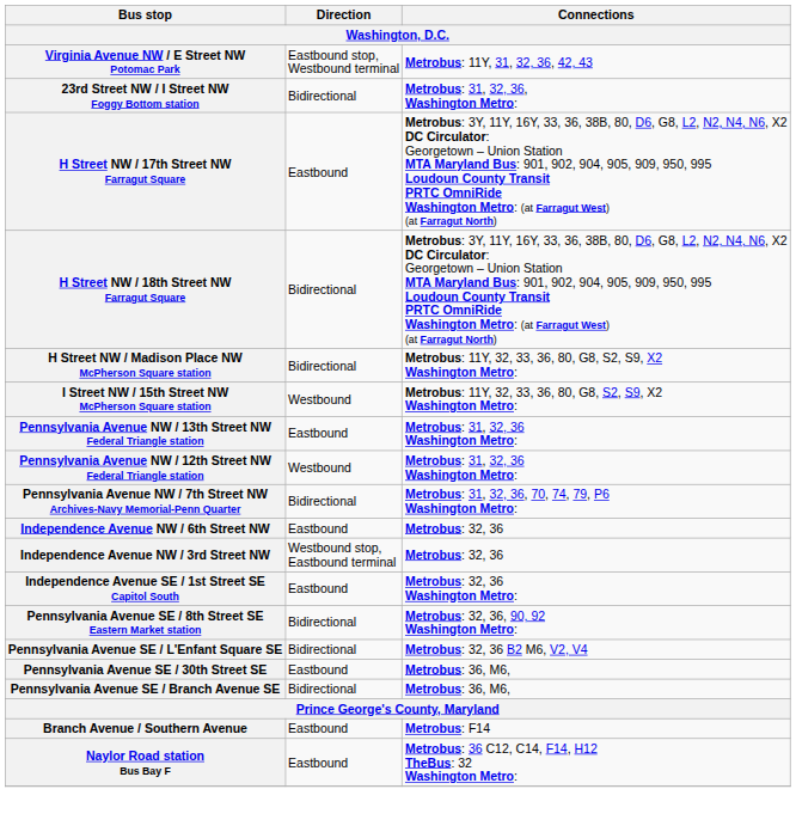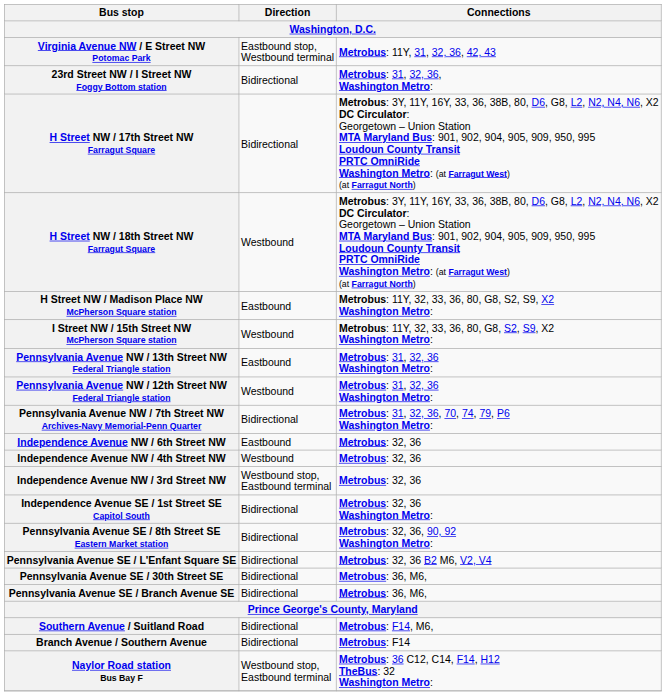 <table class="wikitable collapsible collapsed" style="font-size: 95%;">
 <tr>
 <th>Bus stop</th>
 <th>Direction</th>
 <th>Connections</th>
 </tr>
 <tr>
 <th colspan="3"><a href='#'>Washington, D.C.</a></th>
 </tr>
 <tr>
 <th><a href='#'>Virginia Avenue NW</a> / E Street NW<br><small><a href='#'>Potomac Park</a></small></th>
 <td>Eastbound stop,<br>Westbound terminal</td>
 <td> <strong><a href='#'>Metrobus</a></strong>: 11Y, <a href='#'>31</a>, <a href='#'>32, 36</a>, <a href='#'>42, 43</a></td>
 </tr>
 <tr>
 <th>23rd Street NW / I Street NW<br><small><a href='#'>Foggy Bottom station</a></small></th>
 <td>Bidirectional</td>
 <td> <strong><a href='#'>Metrobus</a></strong>: <a href='#'>31</a>, <a href='#'>32, 36</a>, <br>  <strong><a href='#'>Washington Metro</a></strong>:    </td>
 </tr>
 <tr>
 <th><a href='#'>H Street</a> NW / 17th Street NW<br><small><a href='#'>Farragut Square</a></small></th>
-<td>Eastbound</td>
+<td>Bidirectional</td>
 <td> <strong>Metrobus</strong>: 3Y, 11Y, 16Y, 33, 36, 38B, 80, <a href='#'>D6</a>, G8, <a href='#'>L2</a>, <a href='#'>N2, N4, N6</a>, X2<br> <strong>DC Circulator</strong>: <br> Georgetown – Union Station<br> <strong><a href='#'>MTA Maryland Bus</a></strong>: 901, 902, 904, 905, 909, 950, 995<br> <strong><a href='#'>Loudoun County Transit</a></strong><br> <strong><a href='#'>PRTC OmniRide</a></strong><br> <strong><a href='#'>Washington Metro</a></strong>:    <small>(at <strong><a href='#'>Farragut West</a></strong>)<br></small>  <small>(at <strong><a href='#'>Farragut North</a></strong>)</small><br></td>
 </tr>
 <tr>
 <th><a href='#'>H Street</a> NW / 18th Street NW<br><small><a href='#'>Farragut Square</a></small></th>
-<td>Bidirectional</td>
+<td>Westbound</td>
 <td> <strong>Metrobus</strong>: 3Y, 11Y, 16Y, 33, 36, 38B, 80, <a href='#'>D6</a>, G8, <a href='#'>L2</a>, <a href='#'>N2, N4, N6</a>, X2<br> <strong>DC Circulator</strong>: <br> Georgetown – Union Station<br> <strong><a href='#'>MTA Maryland Bus</a></strong>: 901, 902, 904, 905, 909, 950, 995<br> <strong><a href='#'>Loudoun County Transit</a></strong><br> <strong><a href='#'>PRTC OmniRide</a></strong><br> <strong><a href='#'>Washington Metro</a></strong>:    <small>(at <strong><a href='#'>Farragut West</a></strong>)<br></small>  <small>(at <strong><a href='#'>Farragut North</a></strong>)</small><br></td>
 </tr>
 <tr>
 <th>H Street NW / Madison Place NW<br><small><a href='#'>McPherson Square station</a></small></th>
-<td>Bidirectional</td>
+<td>Eastbound</td>
 <td> <strong>Metrobus</strong>: 11Y, 32, 33, 36, 80, G8, S2, S9, <a href='#'>X2</a><br>  <strong><a href='#'>Washington Metro</a></strong>:   </td>
 </tr>
 <tr>
 <th>I Street NW / 15th Street NW<br><small><a href='#'>McPherson Square station</a></small></th>
 <td>Westbound</td>
 <td> <strong>Metrobus</strong>: 11Y, 32, 33, 36, 80, G8, <a href='#'>S2</a>, <a href='#'>S9</a>, X2<br>  <strong><a href='#'>Washington Metro</a></strong>:   </td>
 </tr>
 <tr>
 <th><a href='#'>Pennsylvania Avenue</a> NW / 13th Street NW<br><small><a href='#'>Federal Triangle station</a></small></th>
 <td>Eastbound</td>
 <td> <strong><a href='#'>Metrobus</a></strong>: <a href='#'>31</a>, <a href='#'>32, 36</a><br>  <strong><a href='#'>Washington Metro</a></strong>:   </td>
 </tr>
 <tr>
 <th><a href='#'>Pennsylvania Avenue</a> NW / 12th Street NW<br><small><a href='#'>Federal Triangle station</a></small></th>
 <td>Westbound</td>
 <td> <strong><a href='#'>Metrobus</a></strong>: <a href='#'>31</a>, <a href='#'>32, 36</a><br>  <strong><a href='#'>Washington Metro</a></strong>:   </td>
 </tr>
 <tr>
 <th>Pennsylvania Avenue NW / 7th Street NW<br><small><a href='#'>Archives-Navy Memorial-Penn Quarter</a></small></th>
 <td>Bidirectional</td>
 <td> <strong><a href='#'>Metrobus</a></strong>: <a href='#'>31</a>, <a href='#'>32, 36</a>, <a href='#'>70</a>, <a href='#'>74</a>, <a href='#'>79</a>, <a href='#'>P6</a><br>  <strong><a href='#'>Washington Metro</a></strong>:  </td>
 </tr>
 <tr>
 <th><a href='#'>Independence Avenue</a> NW / 6th Street NW</th>
 <td>Eastbound</td>
 <td> <strong><a href='#'>Metrobus</a></strong>: 32, 36</td>
 </tr>
 <tr>
+<th>Independence Avenue NW / 4th Street NW</th>
+<td>Westbound</td>
+<td> <strong><a href='#'>Metrobus</a></strong>: 32, 36</td>
+</tr>
+<tr>
 <th>Independence Avenue NW / 3rd Street NW</th>
 <td>Westbound stop,<br>Eastbound terminal</td>
 <td> <strong><a href='#'>Metrobus</a></strong>: 32, 36</td>
 </tr>
 <tr>
 <th>Independence Avenue SE / 1st Street SE<br><small><a href='#'>Capitol South</a></small></th>
-<td>Eastbound</td>
+<td>Bidirectional</td>
 <td> <strong><a href='#'>Metrobus</a></strong>: 32, 36<br>  <strong><a href='#'>Washington Metro</a></strong>:   </td>
 </tr>
 <tr>
 <th>Pennsylvania Avenue SE / 8th Street SE<br><small><a href='#'>Eastern Market station</a></small></th>
 <td>Bidirectional</td>
 <td> <strong><a href='#'>Metrobus</a></strong>: 32, 36, <a href='#'>90, 92</a><br>  <strong><a href='#'>Washington Metro</a></strong>:   </td>
 </tr>
 <tr>
 <th>Pennsylvania Avenue SE / L'Enfant Square SE</th>
 <td>Bidirectional</td>
 <td> <strong><a href='#'>Metrobus</a></strong>: 32, 36 <a href='#'>B2</a> M6, <a href='#'>V2, V4</a></td>
 </tr>
 <tr>
 <th>Pennsylvania Avenue SE / 30th Street SE</th>
-<td>Eastbound</td>
+<td>Bidirectional</td>
 <td> <strong><a href='#'>Metrobus</a></strong>: 36, M6,</td>
 </tr>
 <tr>
 <th>Pennsylvania Avenue SE / Branch Avenue SE</th>
 <td>Bidirectional</td>
 <td> <strong><a href='#'>Metrobus</a></strong>: 36, M6,</td>
 </tr>
 <tr>
 <th colspan="3"><a href='#'>Prince George's County, Maryland</a></th>
 </tr>
 <tr>
+<th><a href='#'>Southern Avenue</a> / Suitland Road</th>
+<td>Bidirectional</td>
+<td> <strong><a href='#'>Metrobus</a></strong>: <a href='#'>F14</a>, M6,</td>
+</tr>
+<tr>
 <th>Branch Avenue / Southern Avenue</th>
-<td>Eastbound</td>
+<td>Bidirectional</td>
 <td> <strong><a href='#'>Metrobus</a></strong>: F14</td>
 </tr>
 <tr>
 <th><a href='#'>Naylor Road station</a><br><small>Bus Bay F</small></th>
-<td>Eastbound</td>
+<td>Westbound stop,<br>Eastbound terminal</td>
 <td> <strong><a href='#'>Metrobus</a></strong>: <a href='#'>36</a> C12, C14, <a href='#'>F14</a>, <a href='#'>H12</a><br>  <strong><a href='#'>TheBus</a></strong>: 32<br> <strong><a href='#'>Washington Metro</a></strong>: </td>
 </tr>
 <tr>
 </tr>
 </table>
